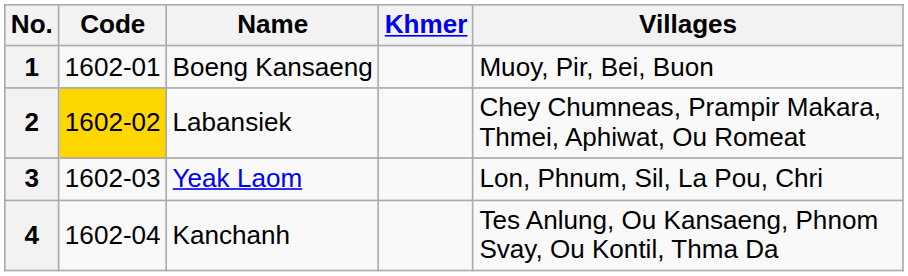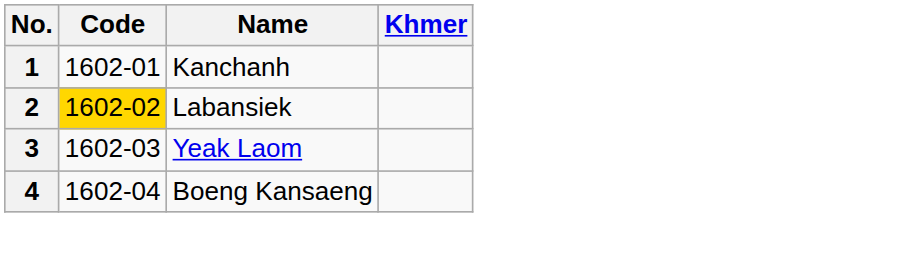 <table class="wikitable">
 <tr>
 <th>No.</th>
 <th>Code</th>
 <th>Name</th>
 <th><a href='#'>Khmer</a></th>
-<th style="width:16em">Villages</th>
 </tr>
 <tr>
 <th>1</th>
 <td>1602-01</td>
-<td>Boeng Kansaeng</td>
+<td>Kanchanh</td>
 <td></td>
-<td>Muoy, Pir, Bei, Buon</td>
 </tr>
 <tr>
 <th>2</th>
 <td style="background: gold;">1602-02</td>
 <td>Labansiek</td>
 <td></td>
-<td>Chey Chumneas, Prampir Makara, Thmei, Aphiwat, Ou Romeat</td>
 </tr>
 <tr>
 <th>3</th>
 <td>1602-03</td>
 <td><a href='#'>Yeak Laom</a></td>
 <td></td>
-<td>Lon, Phnum, Sil, La Pou, Chri</td>
 </tr>
 <tr>
 <th>4</th>
 <td>1602-04</td>
-<td>Kanchanh</td>
+<td>Boeng Kansaeng</td>
 <td></td>
-<td>Tes Anlung, Ou Kansaeng, Phnom Svay, Ou Kontil, Thma Da</td>
 </tr>
 </table>
